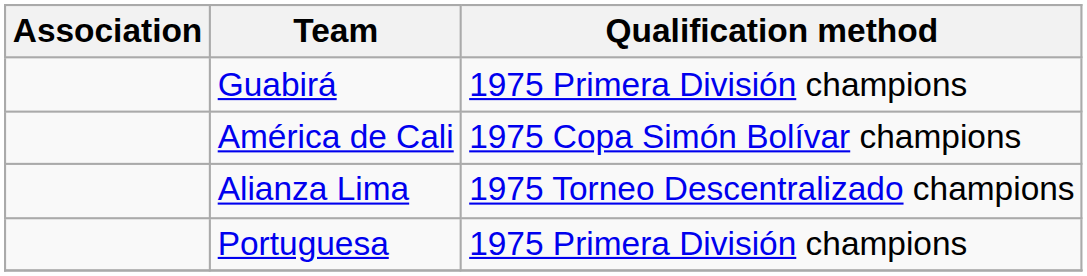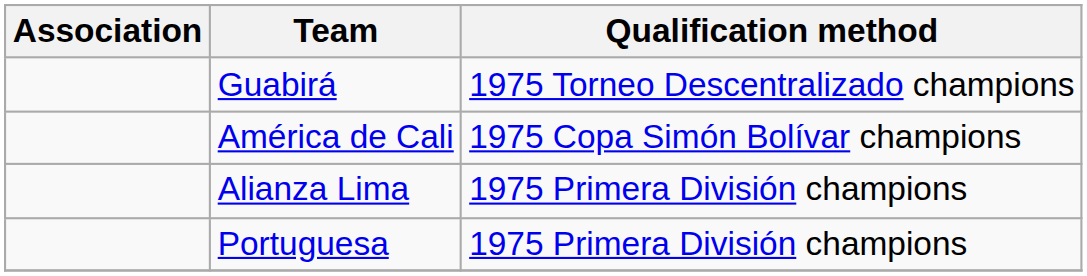 <table class="wikitable">
 <tr>
 <th>Association</th>
 <th>Team </th>
 <th>Qualification method</th>
 </tr>
 <tr>
 <td rowspan=1><br></td>
 <td><a href='#'>Guabirá</a></td>
-<td><a href='#'>1975 Primera División</a> champions</td>
+<td><a href='#'>1975 Torneo Descentralizado</a> champions</td>
 </tr>
 <tr>
 <td rowspan=1><br></td>
 <td><a href='#'>América de Cali</a></td>
 <td><a href='#'>1975 Copa Simón Bolívar</a> champions</td>
 </tr>
 <tr>
 <td rowspan=1><br></td>
 <td><a href='#'>Alianza Lima</a></td>
-<td><a href='#'>1975 Torneo Descentralizado</a> champions</td>
+<td><a href='#'>1975 Primera División</a> champions</td>
 </tr>
 <tr>
 <td rowspan=1><br></td>
 <td><a href='#'>Portuguesa</a></td>
 <td><a href='#'>1975 Primera División</a> champions</td>
 </tr>
 <tr>
 </tr>
 </table>
